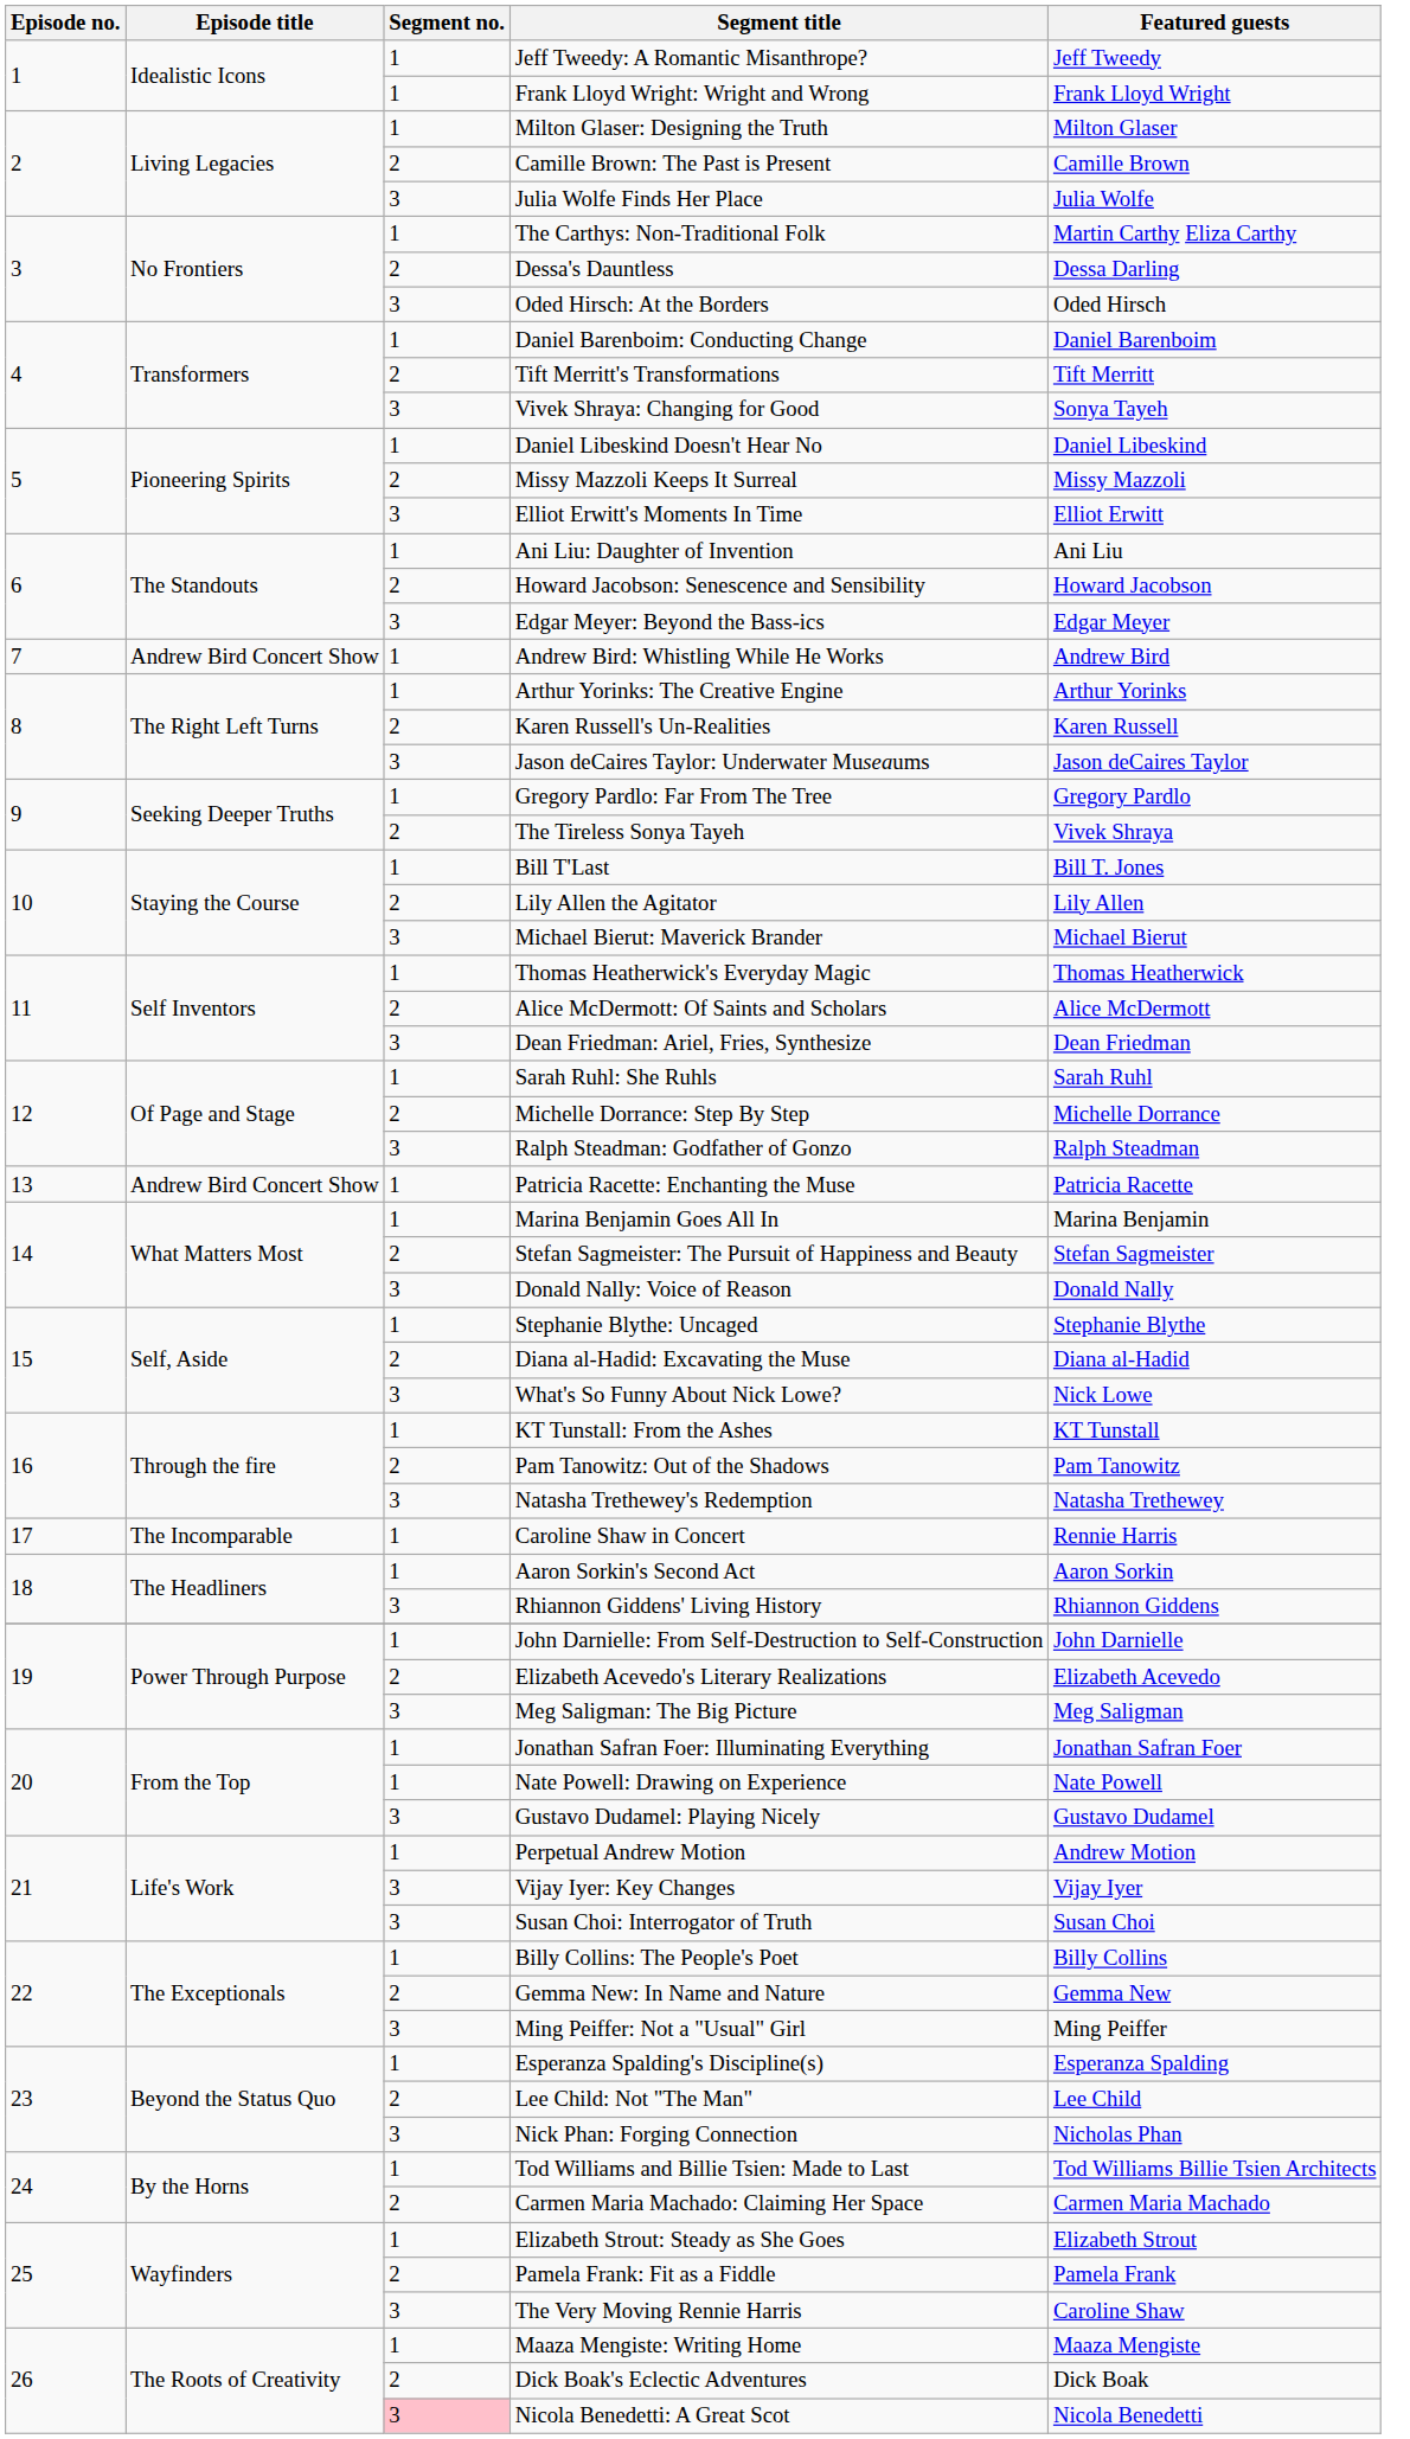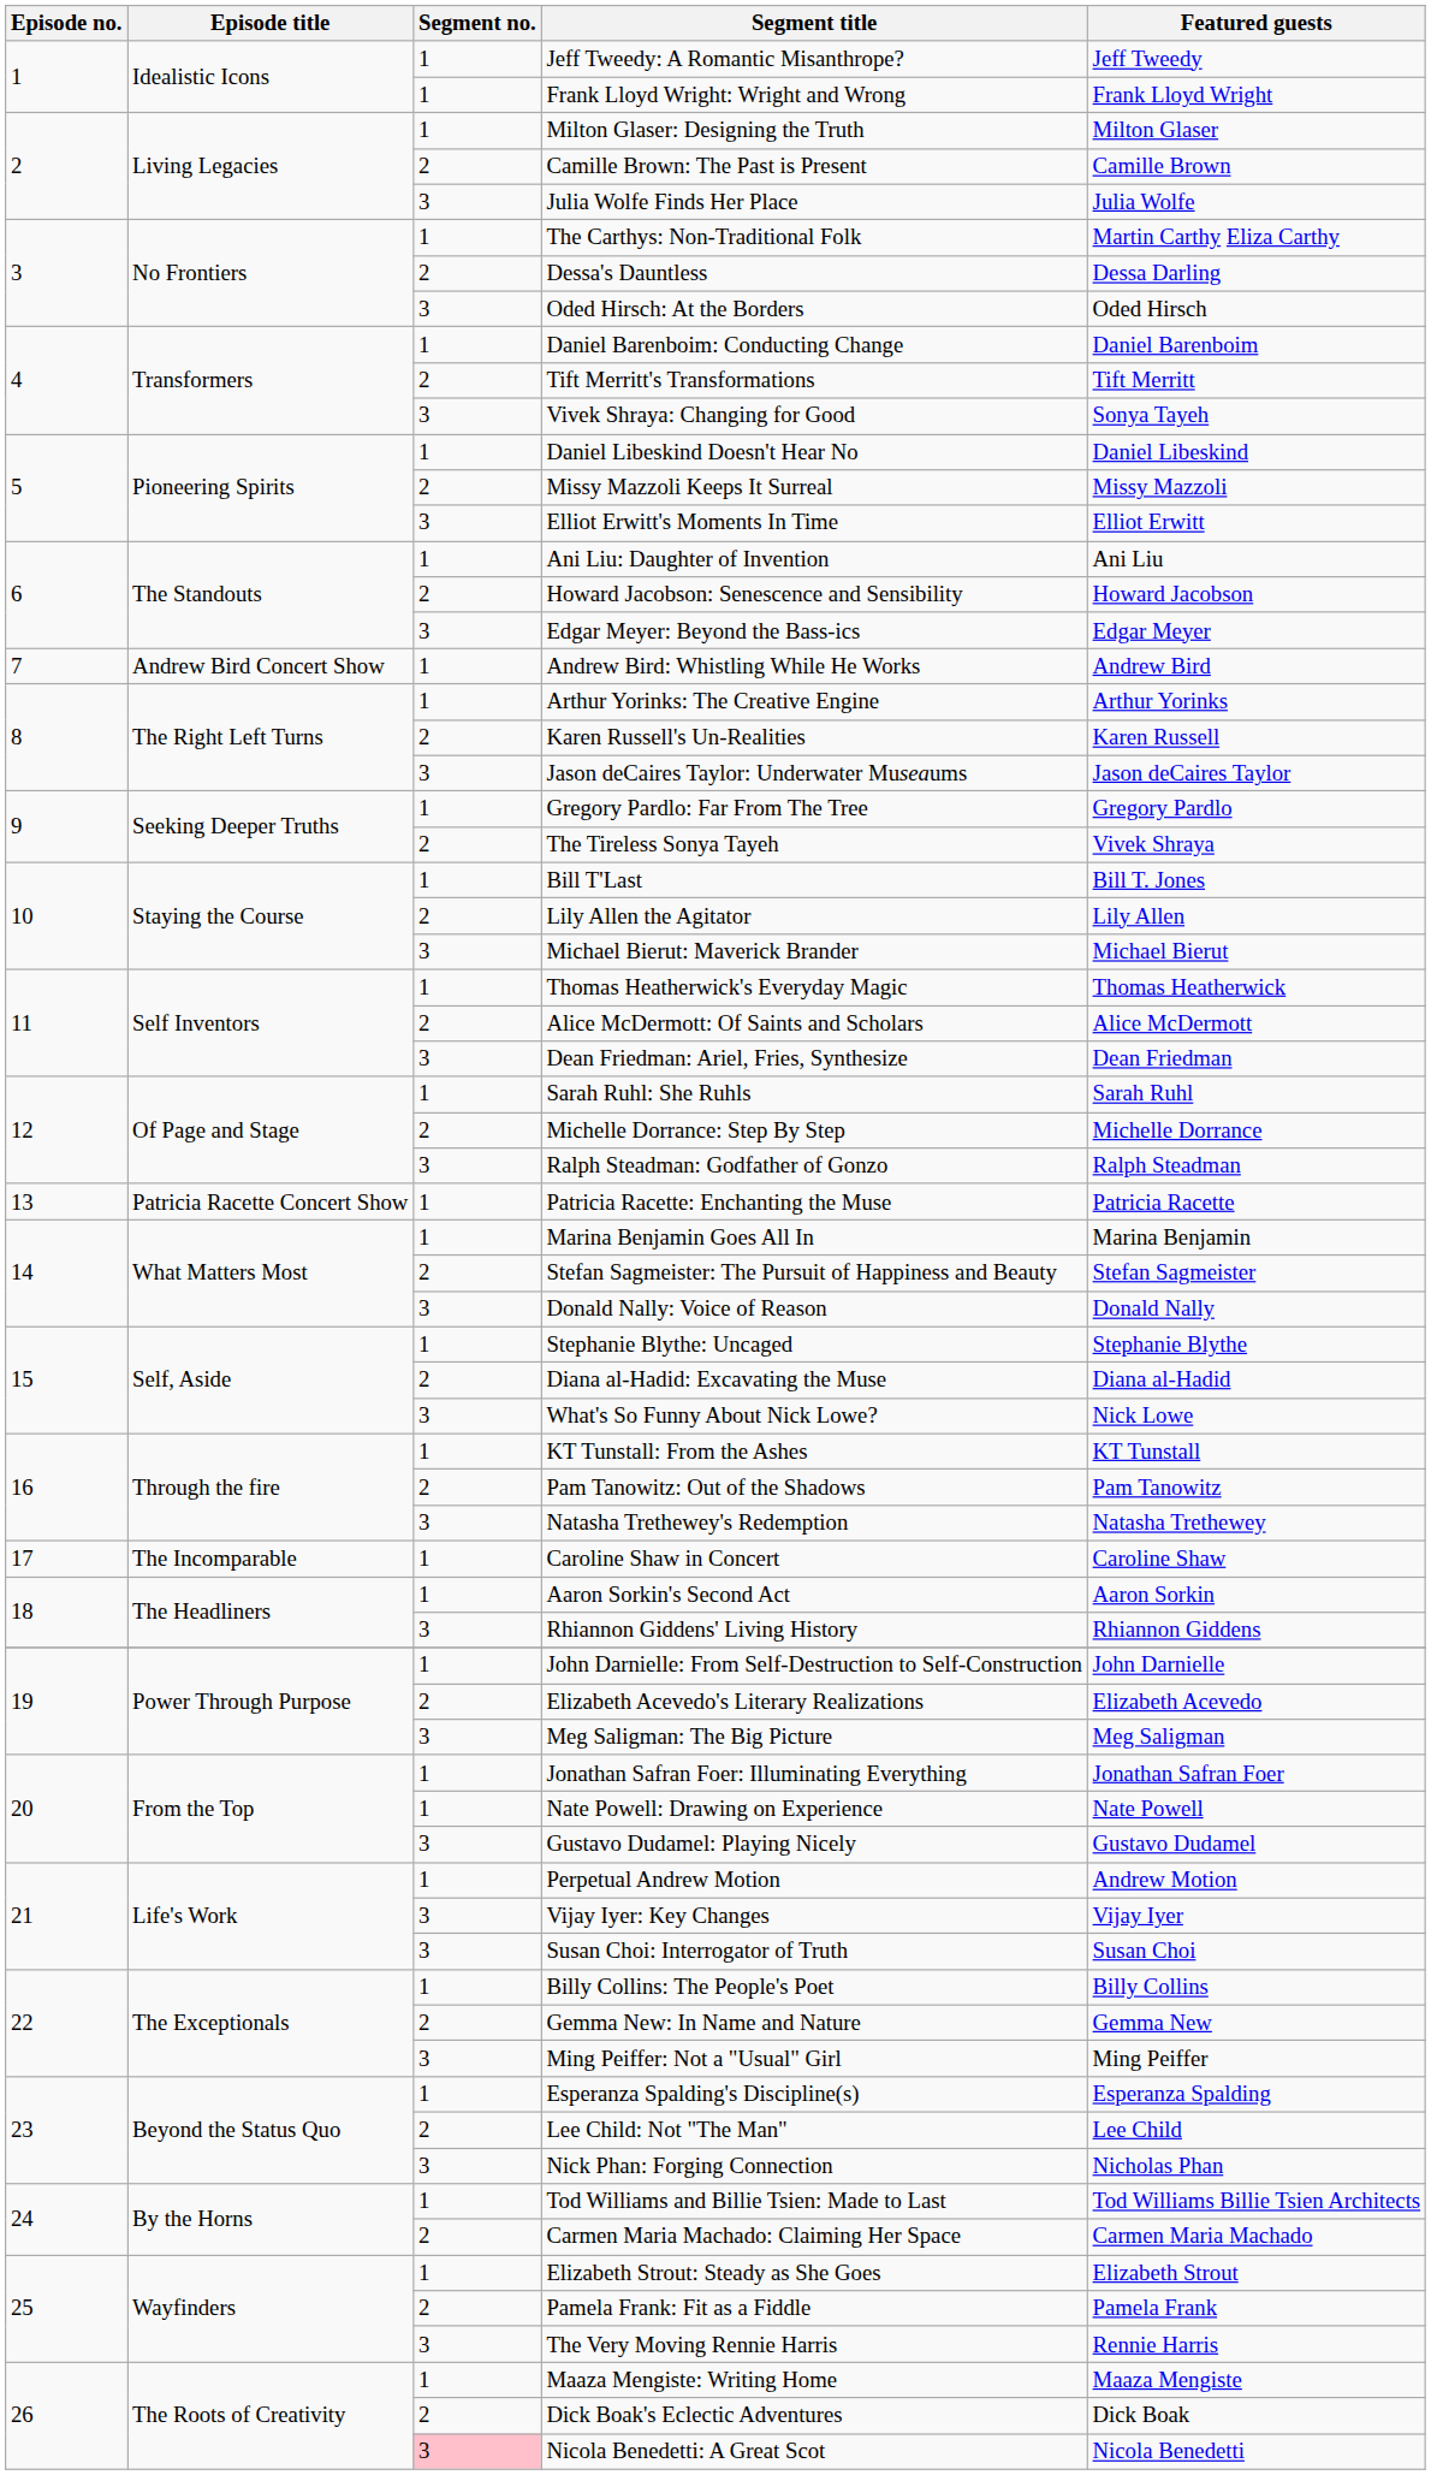 <table class="wikitable sortable">
 <tr>
 <th>Episode no.</th>
 <th>Episode title</th>
 <th>Segment no.</th>
 <th>Segment title</th>
 <th>Featured guests</th>
 </tr>
 <tr>
 <td rowspan="2">1</td>
 <td rowspan="2">Idealistic Icons</td>
 <td>1</td>
 <td>Jeff Tweedy: A Romantic Misanthrope?</td>
 <td><a href='#'>Jeff Tweedy</a></td>
 </tr>
 <tr>
 <td>1</td>
 <td>Frank Lloyd Wright: Wright and Wrong</td>
 <td><a href='#'>Frank Lloyd Wright</a></td>
 </tr>
 <tr>
 <td rowspan="3">2</td>
 <td rowspan="3">Living Legacies</td>
 <td>1</td>
 <td>Milton Glaser: Designing the Truth</td>
 <td><a href='#'>Milton Glaser</a></td>
 </tr>
 <tr>
 <td>2</td>
 <td>Camille Brown: The Past is Present</td>
 <td><a href='#'>Camille Brown</a></td>
 </tr>
 <tr>
 <td>3</td>
 <td>Julia Wolfe Finds Her Place</td>
 <td><a href='#'>Julia Wolfe</a></td>
 </tr>
 <tr>
 <td rowspan="3">3</td>
 <td rowspan="3">No Frontiers</td>
 <td>1</td>
 <td>The Carthys: Non-Traditional Folk</td>
 <td><a href='#'>Martin Carthy</a> <a href='#'>Eliza Carthy</a></td>
 </tr>
 <tr>
 <td>2</td>
 <td>Dessa's Dauntless</td>
 <td><a href='#'>Dessa Darling</a></td>
 </tr>
 <tr>
 <td>3</td>
 <td>Oded Hirsch: At the Borders</td>
 <td>Oded Hirsch</td>
 </tr>
 <tr>
 <td rowspan="3">4</td>
 <td rowspan="3">Transformers</td>
 <td>1</td>
 <td>Daniel Barenboim: Conducting Change</td>
 <td><a href='#'>Daniel Barenboim</a></td>
 </tr>
 <tr>
 <td>2</td>
 <td>Tift Merritt's Transformations</td>
 <td><a href='#'>Tift Merritt</a></td>
 </tr>
 <tr>
 <td>3</td>
 <td>Vivek Shraya: Changing for Good</td>
 <td><a href='#'>Sonya Tayeh</a></td>
 </tr>
 <tr>
 <td rowspan="3">5</td>
 <td rowspan="3">Pioneering Spirits</td>
 <td>1</td>
 <td>Daniel Libeskind Doesn't Hear No</td>
 <td><a href='#'>Daniel Libeskind</a></td>
 </tr>
 <tr>
 <td>2</td>
 <td>Missy Mazzoli Keeps It Surreal</td>
 <td><a href='#'>Missy Mazzoli</a></td>
 </tr>
 <tr>
 <td>3</td>
 <td>Elliot Erwitt's Moments In Time</td>
 <td><a href='#'>Elliot Erwitt</a></td>
 </tr>
 <tr>
 <td rowspan="3">6</td>
 <td rowspan="3">The Standouts</td>
 <td>1</td>
 <td>Ani Liu: Daughter of Invention</td>
 <td>Ani Liu</td>
 </tr>
 <tr>
 <td>2</td>
 <td>Howard Jacobson: Senescence and Sensibility</td>
 <td><a href='#'>Howard Jacobson</a></td>
 </tr>
 <tr>
 <td>3</td>
 <td>Edgar Meyer: Beyond the Bass-ics</td>
 <td><a href='#'>Edgar Meyer</a></td>
 </tr>
 <tr>
 <td>7</td>
 <td>Andrew Bird Concert Show</td>
 <td>1</td>
 <td>Andrew Bird: Whistling While He Works</td>
 <td><a href='#'>Andrew Bird</a></td>
 </tr>
 <tr>
 <td rowspan="3">8</td>
 <td rowspan="3">The Right Left Turns</td>
 <td>1</td>
 <td>Arthur Yorinks: The Creative Engine</td>
 <td><a href='#'>Arthur Yorinks</a></td>
 </tr>
 <tr>
 <td>2</td>
 <td>Karen Russell's Un-Realities</td>
 <td><a href='#'>Karen Russell</a></td>
 </tr>
 <tr>
 <td>3</td>
 <td>Jason deCaires Taylor: Underwater Mu<em>sea</em>ums</td>
 <td><a href='#'>Jason deCaires Taylor</a></td>
 </tr>
 <tr>
 <td rowspan="2">9</td>
 <td rowspan="2">Seeking Deeper Truths</td>
 <td>1</td>
 <td>Gregory Pardlo: Far From The Tree</td>
 <td><a href='#'>Gregory Pardlo</a></td>
 </tr>
 <tr>
 <td>2</td>
 <td>The Tireless Sonya Tayeh</td>
 <td><a href='#'>Vivek Shraya</a></td>
 </tr>
 <tr>
 <td rowspan="3">10</td>
 <td rowspan="3">Staying the Course</td>
 <td>1</td>
 <td>Bill T'Last</td>
 <td><a href='#'>Bill T. Jones</a></td>
 </tr>
 <tr>
 <td>2</td>
 <td>Lily Allen the Agitator</td>
 <td><a href='#'>Lily Allen</a></td>
 </tr>
 <tr>
 <td>3</td>
 <td>Michael Bierut: Maverick Brander</td>
 <td><a href='#'>Michael Bierut</a></td>
 </tr>
 <tr>
 <td rowspan="3">11</td>
 <td rowspan="3">Self Inventors</td>
 <td>1</td>
 <td>Thomas Heatherwick's Everyday Magic</td>
 <td><a href='#'>Thomas Heatherwick</a></td>
 </tr>
 <tr>
 <td>2</td>
 <td>Alice McDermott: Of Saints and Scholars</td>
 <td><a href='#'>Alice McDermott</a></td>
 </tr>
 <tr>
 <td>3</td>
 <td>Dean Friedman: Ariel, Fries, Synthesize</td>
 <td><a href='#'>Dean Friedman</a></td>
 </tr>
 <tr>
 <td rowspan="3">12</td>
 <td rowspan="3">Of Page and Stage</td>
 <td>1</td>
 <td>Sarah Ruhl: She Ruhls</td>
 <td><a href='#'>Sarah Ruhl</a></td>
 </tr>
 <tr>
 <td>2</td>
 <td>Michelle Dorrance: Step By Step</td>
 <td><a href='#'>Michelle Dorrance</a></td>
 </tr>
 <tr>
 <td>3</td>
 <td>Ralph Steadman: Godfather of Gonzo</td>
 <td><a href='#'>Ralph Steadman</a></td>
 </tr>
 <tr>
 <td>13</td>
-<td>Andrew Bird Concert Show</td>
+<td>Patricia Racette Concert Show</td>
 <td>1</td>
 <td>Patricia Racette: Enchanting the Muse</td>
 <td><a href='#'>Patricia Racette</a></td>
 </tr>
 <tr>
 <td rowspan="3">14</td>
 <td rowspan="3">What Matters Most</td>
 <td>1</td>
 <td>Marina Benjamin Goes All In</td>
 <td>Marina Benjamin</td>
 </tr>
 <tr>
 <td>2</td>
 <td>Stefan Sagmeister: The Pursuit of Happiness and Beauty</td>
 <td><a href='#'>Stefan Sagmeister</a></td>
 </tr>
 <tr>
 <td>3</td>
 <td>Donald Nally: Voice of Reason</td>
 <td><a href='#'>Donald Nally</a></td>
 </tr>
 <tr>
 <td rowspan="3">15</td>
 <td rowspan="3">Self, Aside</td>
 <td>1</td>
 <td>Stephanie Blythe: Uncaged</td>
 <td><a href='#'>Stephanie Blythe</a></td>
 </tr>
 <tr>
 <td>2</td>
 <td>Diana al-Hadid: Excavating the Muse</td>
 <td><a href='#'>Diana al-Hadid</a></td>
 </tr>
 <tr>
 <td>3</td>
 <td>What's So Funny About Nick Lowe?</td>
 <td><a href='#'>Nick Lowe</a></td>
 </tr>
 <tr>
 <td rowspan="3">16</td>
 <td rowspan="3">Through the fire</td>
 <td>1</td>
 <td>KT Tunstall: From the Ashes</td>
 <td><a href='#'>KT Tunstall</a></td>
 </tr>
 <tr>
 <td>2</td>
 <td>Pam Tanowitz: Out of the Shadows</td>
 <td><a href='#'>Pam Tanowitz</a></td>
 </tr>
 <tr>
 <td>3</td>
 <td>Natasha Trethewey's Redemption</td>
 <td><a href='#'>Natasha Trethewey</a></td>
 </tr>
 <tr>
 <td>17</td>
 <td>The Incomparable</td>
 <td>1</td>
 <td>Caroline Shaw in Concert</td>
-<td><a href='#'>Rennie Harris</a></td>
+<td><a href='#'>Caroline Shaw</a></td>
 </tr>
 <tr>
 <td rowspan="2">18</td>
 <td rowspan="2">The Headliners</td>
 <td>1</td>
 <td>Aaron Sorkin's Second Act</td>
 <td><a href='#'>Aaron Sorkin</a></td>
 </tr>
 <tr>
 <td>3</td>
 <td>Rhiannon Giddens' Living History</td>
 <td><a href='#'>Rhiannon Giddens</a></td>
 </tr>
 <tr>
 </tr>
 <tr>
 <td rowspan="3">19</td>
 <td rowspan="3">Power Through Purpose</td>
 <td>1</td>
 <td>John Darnielle: From Self-Destruction to Self-Construction</td>
 <td><a href='#'>John Darnielle</a></td>
 </tr>
 <tr>
 <td>2</td>
 <td>Elizabeth Acevedo's Literary Realizations</td>
 <td><a href='#'>Elizabeth Acevedo</a></td>
 </tr>
 <tr>
 <td>3</td>
 <td>Meg Saligman: The Big Picture</td>
 <td><a href='#'>Meg Saligman</a></td>
 </tr>
 <tr>
 <td rowspan="3">20</td>
 <td rowspan="3">From the Top</td>
 <td>1</td>
 <td>Jonathan Safran Foer: Illuminating Everything</td>
 <td><a href='#'>Jonathan Safran Foer</a></td>
 </tr>
 <tr>
 <td>1</td>
 <td>Nate Powell: Drawing on Experience</td>
 <td><a href='#'>Nate Powell</a></td>
 </tr>
 <tr>
 <td>3</td>
 <td>Gustavo Dudamel: Playing Nicely</td>
 <td><a href='#'>Gustavo Dudamel</a></td>
 </tr>
 <tr>
 <td rowspan="3">21</td>
 <td rowspan="3">Life's Work</td>
 <td>1</td>
 <td>Perpetual Andrew Motion</td>
 <td><a href='#'>Andrew Motion</a></td>
 </tr>
 <tr>
 <td>3</td>
 <td>Vijay Iyer: Key Changes</td>
 <td><a href='#'>Vijay Iyer</a></td>
 </tr>
 <tr>
 <td>3</td>
 <td>Susan Choi: Interrogator of Truth</td>
 <td><a href='#'>Susan Choi</a></td>
 </tr>
 <tr>
 <td rowspan="3">22</td>
 <td rowspan="3">The Exceptionals</td>
 <td>1</td>
 <td>Billy Collins: The People's Poet</td>
 <td><a href='#'>Billy Collins</a></td>
 </tr>
 <tr>
 <td>2</td>
 <td>Gemma New: In Name and Nature</td>
 <td><a href='#'>Gemma New</a></td>
 </tr>
 <tr>
 <td>3</td>
 <td>Ming Peiffer: Not a "Usual" Girl</td>
 <td>Ming Peiffer</td>
 </tr>
 <tr>
 <td rowspan="3">23</td>
 <td rowspan="3">Beyond the Status Quo</td>
 <td>1</td>
 <td>Esperanza Spalding's Discipline(s)</td>
 <td><a href='#'>Esperanza Spalding</a></td>
 </tr>
 <tr>
 <td>2</td>
 <td>Lee Child: Not "The Man"</td>
 <td><a href='#'>Lee Child</a></td>
 </tr>
 <tr>
 <td>3</td>
 <td>Nick Phan: Forging Connection</td>
 <td><a href='#'>Nicholas Phan</a></td>
 </tr>
 <tr>
 <td rowspan="2">24</td>
 <td rowspan="2">By the Horns</td>
 <td>1</td>
 <td>Tod Williams and Billie Tsien: Made to Last</td>
 <td><a href='#'>Tod Williams Billie Tsien Architects</a></td>
 </tr>
 <tr>
 <td>2</td>
 <td>Carmen Maria Machado: Claiming Her Space</td>
 <td><a href='#'>Carmen Maria Machado</a></td>
 </tr>
 <tr>
 <td rowspan="3">25</td>
 <td rowspan="3">Wayfinders</td>
 <td>1</td>
 <td>Elizabeth Strout: Steady as She Goes</td>
 <td><a href='#'>Elizabeth Strout</a></td>
 </tr>
 <tr>
 <td>2</td>
 <td>Pamela Frank: Fit as a Fiddle</td>
 <td><a href='#'>Pamela Frank</a></td>
 </tr>
 <tr>
 <td>3</td>
 <td>The Very Moving Rennie Harris</td>
-<td><a href='#'>Caroline Shaw</a></td>
+<td><a href='#'>Rennie Harris</a></td>
 </tr>
 <tr>
 <td rowspan="3">26</td>
 <td rowspan="3">The Roots of Creativity</td>
 <td>1</td>
 <td>Maaza Mengiste: Writing Home</td>
 <td><a href='#'>Maaza Mengiste</a></td>
 </tr>
 <tr>
 <td>2</td>
 <td>Dick Boak's Eclectic Adventures</td>
 <td>Dick Boak</td>
 </tr>
 <tr>
 <td style="background: pink;">3</td>
 <td>Nicola Benedetti: A Great Scot</td>
 <td><a href='#'>Nicola Benedetti</a></td>
 </tr>
 </table>
